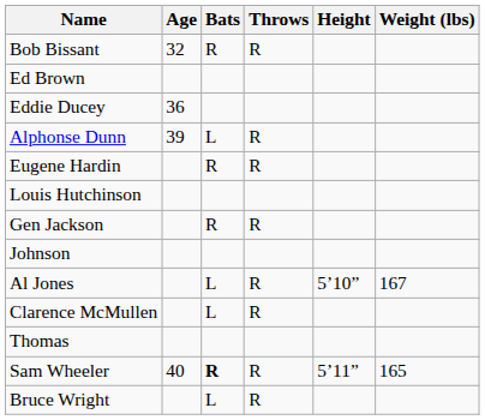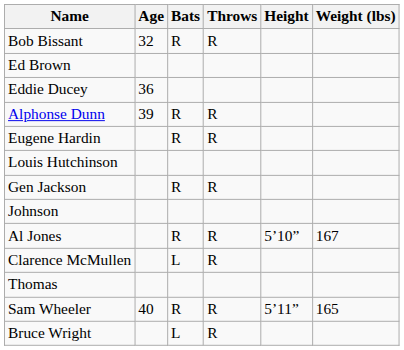 <table class="wikitable">
 <tr>
 <th>Name</th>
 <th>Age</th>
 <th>Bats</th>
 <th>Throws</th>
 <th>Height</th>
 <th>Weight (lbs)</th>
 </tr>
 <tr>
 <td>Bob Bissant</td>
 <td>32</td>
 <td>R</td>
 <td>R</td>
 <td></td>
 <td></td>
 </tr>
 <tr>
 <td>Ed Brown</td>
 <td></td>
 <td></td>
 <td></td>
 <td></td>
 <td></td>
 </tr>
 <tr>
 <td>Eddie Ducey</td>
 <td>36</td>
 <td></td>
 <td></td>
 <td></td>
 <td></td>
 </tr>
 <tr>
 <td><a href='#'>Alphonse Dunn</a></td>
 <td>39</td>
-<td>L</td>
+<td>R</td>
 <td>R</td>
 <td></td>
 <td></td>
 </tr>
 <tr>
 <td>Eugene Hardin</td>
 <td></td>
 <td>R</td>
 <td>R</td>
 <td></td>
 <td></td>
 </tr>
 <tr>
 <td>Louis Hutchinson</td>
 <td></td>
 <td></td>
 <td></td>
 <td></td>
 <td></td>
 </tr>
 <tr>
 <td>Gen Jackson</td>
 <td></td>
 <td>R</td>
 <td>R</td>
 <td></td>
 <td></td>
 </tr>
 <tr>
 <td>Johnson</td>
 <td></td>
 <td></td>
 <td></td>
 <td></td>
 <td></td>
 </tr>
 <tr>
 <td>Al Jones</td>
 <td></td>
-<td>L</td>
+<td>R</td>
 <td>R</td>
 <td>5’10”</td>
 <td>167</td>
 </tr>
 <tr>
 <td>Clarence McMullen</td>
 <td></td>
 <td>L</td>
 <td>R</td>
 <td></td>
 <td></td>
 </tr>
 <tr>
 <td>Thomas</td>
 <td></td>
 <td></td>
 <td></td>
 <td></td>
 <td></td>
 </tr>
 <tr>
 <td>Sam Wheeler</td>
 <td>40</td>
-<td><strong>R</strong></td>
+<td>R</td>
 <td>R</td>
 <td>5’11”</td>
 <td>165</td>
 </tr>
 <tr>
 <td>Bruce Wright</td>
 <td></td>
 <td>L</td>
 <td>R</td>
 <td></td>
 <td></td>
 </tr>
 </table>
